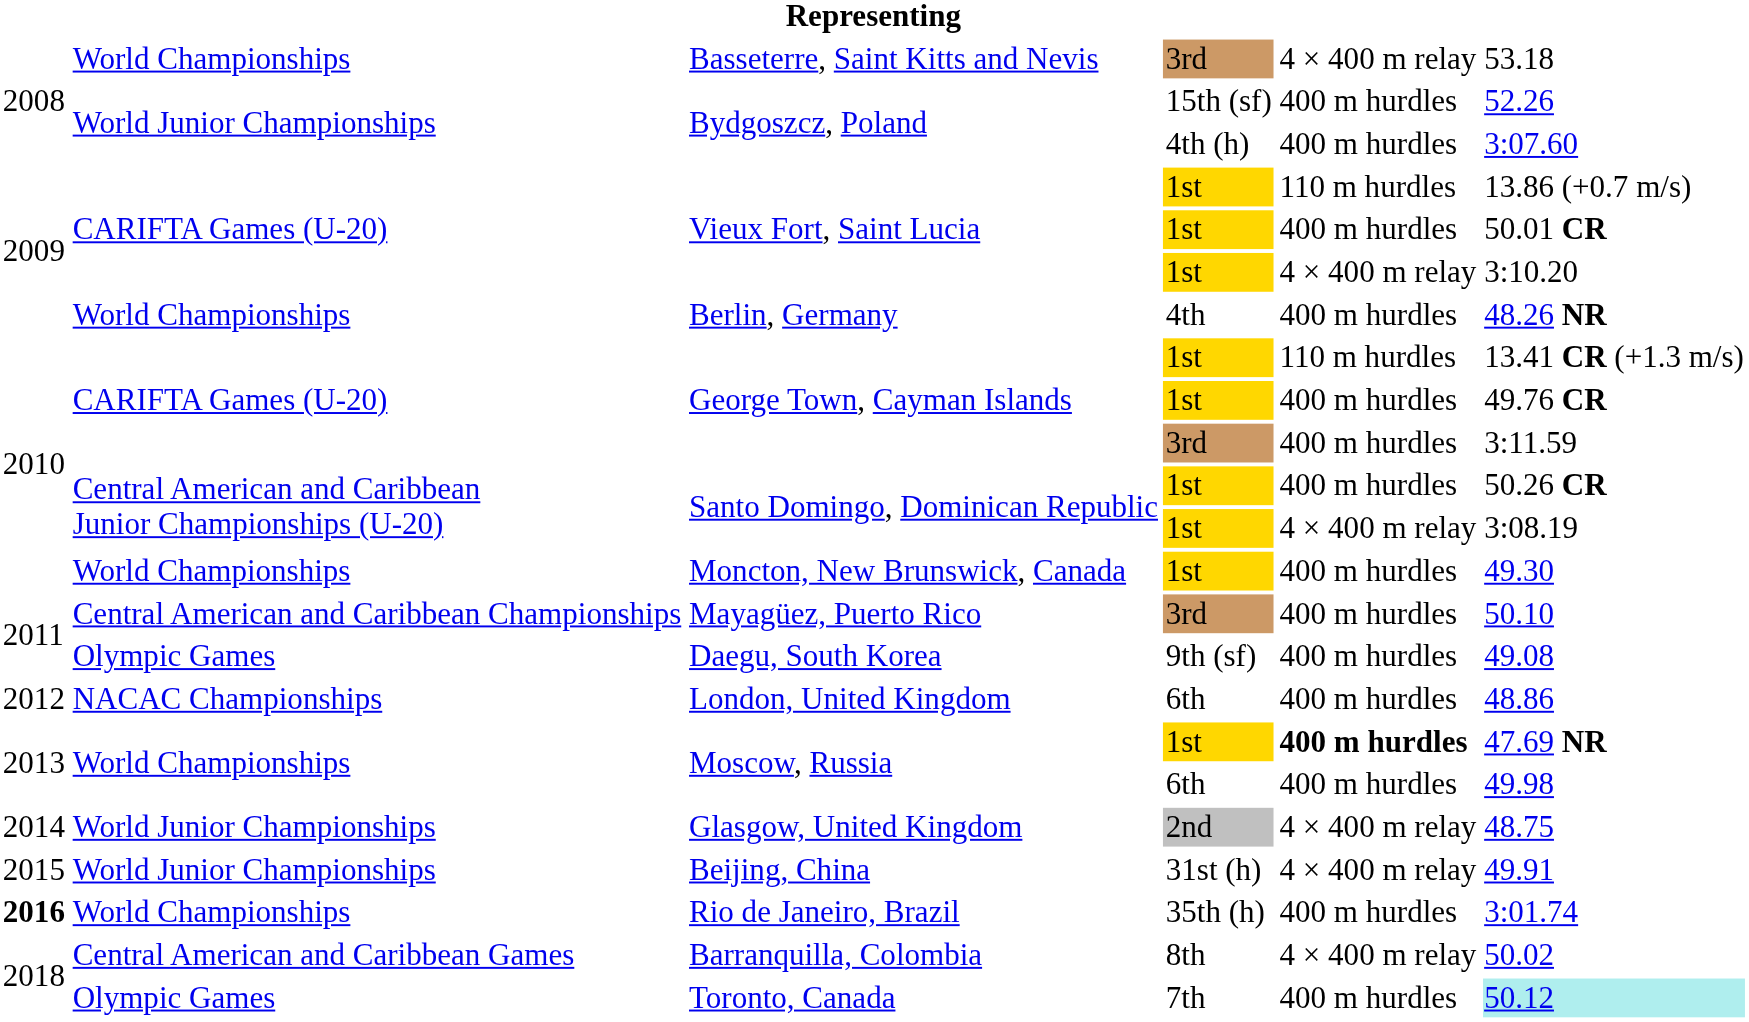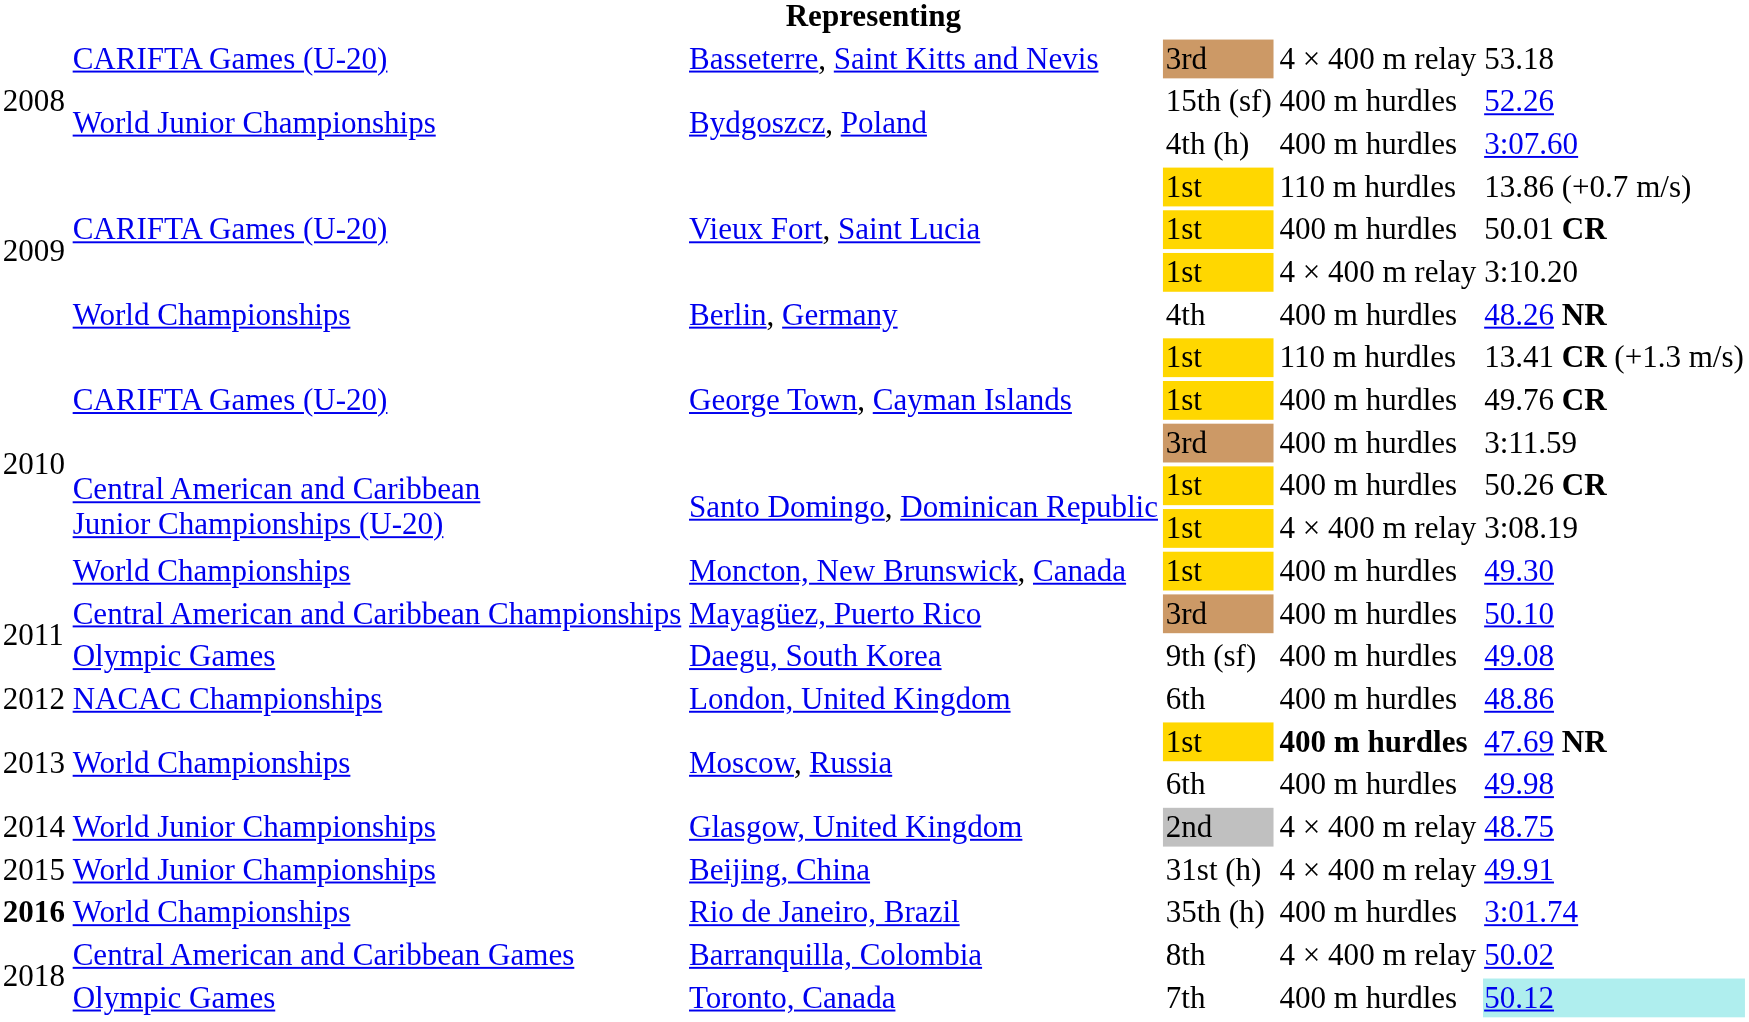 <table>
 <tr>
 <th colspan="6">Representing </th>
 </tr>
 <tr>
 <td rowspan = "3">2008</td>
-<td><a href='#'>World Championships</a></td>
+<td><a href='#'>CARIFTA Games (U-20)</a></td>
 <td><a href='#'>Basseterre</a>, <a href='#'>Saint Kitts and Nevis</a></td>
 <td bgcolor=cc9966>3rd</td>
 <td>4 × 400 m relay</td>
 <td>53.18</td>
 </tr>
 <tr>
 <td rowspan = "2"><a href='#'>World Junior Championships</a></td>
 <td rowspan = "2"><a href='#'>Bydgoszcz</a>, <a href='#'>Poland</a></td>
 <td>15th (sf)</td>
 <td>400 m hurdles</td>
 <td><a href='#'>52.26</a></td>
 </tr>
 <tr>
 <td>4th (h)</td>
 <td>400 m hurdles</td>
 <td><a href='#'>3:07.60</a></td>
 </tr>
 <tr>
 <td rowspan = "4">2009</td>
 <td rowspan = "3"><a href='#'>CARIFTA Games (U-20)</a></td>
 <td rowspan = "3"><a href='#'>Vieux Fort</a>, <a href='#'>Saint Lucia</a></td>
 <td bgcolor=gold>1st</td>
 <td>110 m hurdles</td>
 <td>13.86 (+0.7 m/s)</td>
 </tr>
 <tr>
 <td bgcolor=gold>1st</td>
 <td>400 m hurdles</td>
 <td>50.01 <strong>CR</strong></td>
 </tr>
 <tr>
 <td bgcolor=gold>1st</td>
 <td>4 × 400 m relay</td>
 <td>3:10.20</td>
 </tr>
 <tr>
 <td><a href='#'>World Championships</a></td>
 <td><a href='#'>Berlin</a>, <a href='#'>Germany</a></td>
 <td>4th</td>
 <td>400 m hurdles</td>
 <td><a href='#'>48.26</a> <strong>NR</strong></td>
 </tr>
 <tr>
 <td rowspan = "6">2010</td>
 <td rowspan = "3"><a href='#'>CARIFTA Games (U-20)</a></td>
 <td rowspan = "3"><a href='#'>George Town</a>, <a href='#'>Cayman Islands</a></td>
 <td bgcolor=gold>1st</td>
 <td>110 m hurdles</td>
 <td>13.41 <strong>CR</strong> (+1.3 m/s)</td>
 </tr>
 <tr>
 <td bgcolor=gold>1st</td>
 <td>400 m hurdles</td>
 <td>49.76 <strong>CR</strong></td>
 </tr>
 <tr>
 <td bgcolor=cc9966>3rd</td>
 <td>400 m hurdles</td>
 <td>3:11.59</td>
 </tr>
 <tr>
 <td rowspan = "2"><a href='#'>Central American and Caribbean<br>Junior Championships (U-20)</a></td>
 <td rowspan = "2"><a href='#'>Santo Domingo</a>, <a href='#'>Dominican Republic</a></td>
 <td bgcolor=gold>1st</td>
 <td>400 m hurdles</td>
 <td>50.26 <strong>CR</strong></td>
 </tr>
 <tr>
 <td bgcolor=gold>1st</td>
 <td>4 × 400 m relay</td>
 <td>3:08.19</td>
 </tr>
 <tr>
 <td><a href='#'>World Championships</a></td>
 <td><a href='#'>Moncton, New Brunswick</a>, <a href='#'>Canada</a></td>
 <td bgcolor=gold>1st</td>
 <td>400 m hurdles</td>
 <td><a href='#'>49.30</a></td>
 </tr>
 <tr>
 <td rowspan=2>2011</td>
 <td><a href='#'>Central American and Caribbean Championships</a></td>
 <td><a href='#'>Mayagüez, Puerto Rico</a></td>
 <td bgcolor=cc9966>3rd</td>
 <td>400 m hurdles</td>
 <td><a href='#'>50.10</a></td>
 </tr>
 <tr>
 <td><a href='#'>Olympic Games</a></td>
 <td><a href='#'>Daegu, South Korea</a></td>
 <td>9th (sf)</td>
 <td>400 m hurdles</td>
 <td><a href='#'>49.08</a></td>
 </tr>
 <tr>
 <td>2012</td>
 <td><a href='#'>NACAC Championships</a></td>
 <td><a href='#'>London, United Kingdom</a></td>
 <td>6th</td>
 <td>400 m hurdles</td>
 <td><a href='#'>48.86</a></td>
 </tr>
 <tr>
 <td rowspan = "2">2013</td>
 <td rowspan = "2"><a href='#'>World Championships</a></td>
 <td rowspan = "2"><a href='#'>Moscow</a>, <a href='#'>Russia</a></td>
 <td bgcolor="gold">1st</td>
 <td><strong>400 m hurdles</strong></td>
 <td><a href='#'>47.69</a> <strong>NR</strong></td>
 </tr>
 <tr>
 <td>6th</td>
 <td>400 m hurdles</td>
 <td><a href='#'>49.98</a></td>
 </tr>
 <tr>
 <td>2014</td>
 <td><a href='#'>World Junior Championships</a></td>
 <td><a href='#'>Glasgow, United Kingdom</a></td>
 <td bgcolor="silver">2nd</td>
 <td>4 × 400 m relay</td>
 <td><a href='#'>48.75</a></td>
 </tr>
 <tr>
 <td>2015</td>
 <td><a href='#'>World Junior Championships</a></td>
 <td><a href='#'>Beijing, China</a></td>
 <td>31st (h)</td>
 <td>4 × 400 m relay</td>
 <td><a href='#'>49.91</a></td>
 </tr>
 <tr>
 <td><strong>2016</strong></td>
 <td><a href='#'>World Championships</a></td>
 <td><a href='#'>Rio de Janeiro, Brazil</a></td>
 <td>35th (h)</td>
 <td>400 m hurdles</td>
 <td><a href='#'>3:01.74</a></td>
 </tr>
 <tr>
 <td rowspan=2>2018</td>
 <td><a href='#'>Central American and Caribbean Games</a></td>
 <td><a href='#'>Barranquilla, Colombia</a></td>
 <td>8th</td>
 <td>4 × 400 m relay</td>
 <td><a href='#'>50.02</a></td>
 </tr>
 <tr>
 <td><a href='#'>Olympic Games</a></td>
 <td><a href='#'>Toronto, Canada</a></td>
 <td>7th</td>
 <td>400 m hurdles</td>
 <td style="background: paleturquoise;"><a href='#'>50.12</a></td>
 </tr>
 </table>
